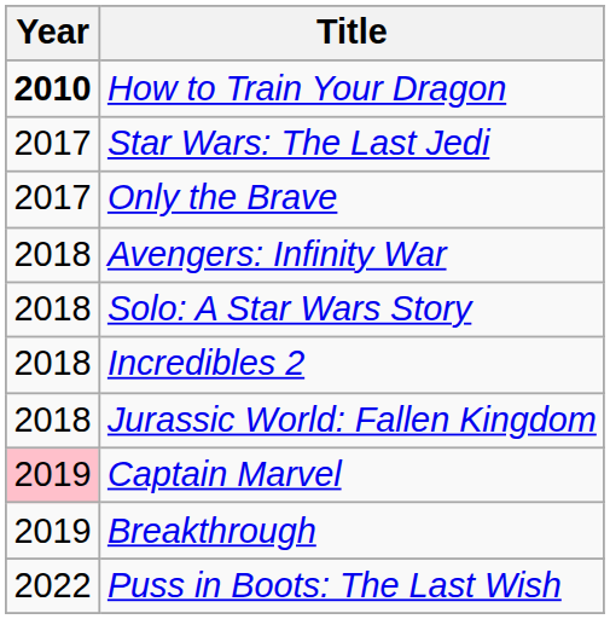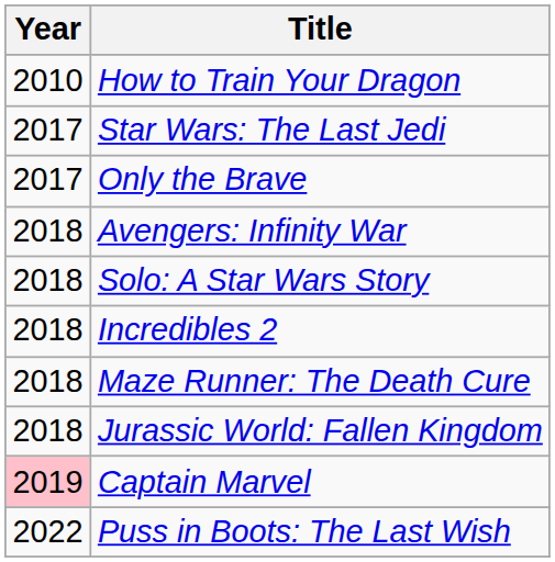 <table class="wikitable sortable">
 <tr>
 <th>Year</th>
 <th>Title</th>
 </tr>
 <tr>
-<td><strong>2010</strong></td>
+<td>2010</td>
 <td><em><a href='#'>How to Train Your Dragon</a></em></td>
 </tr>
 <tr>
 <td>2017</td>
 <td><em><a href='#'>Star Wars: The Last Jedi</a></em></td>
 </tr>
 <tr>
 <td>2017</td>
 <td><em><a href='#'>Only the Brave</a></em></td>
 </tr>
 <tr>
 <td>2018</td>
 <td><em><a href='#'>Avengers: Infinity War</a></em></td>
 </tr>
 <tr>
 <td>2018</td>
 <td><em><a href='#'>Solo: A Star Wars Story</a></em></td>
 </tr>
 <tr>
 <td>2018</td>
 <td><em><a href='#'>Incredibles 2</a></em></td>
 </tr>
 <tr>
 <td>2018</td>
+<td><em><a href='#'>Maze Runner: The Death Cure</a></em></td>
+</tr>
+<tr>
+<td>2018</td>
 <td><em><a href='#'>Jurassic World: Fallen Kingdom</a></em></td>
 </tr>
 <tr>
 <td style="background: pink;">2019</td>
 <td><em><a href='#'>Captain Marvel</a></em></td>
 </tr>
 <tr>
-<td>2019</td>
-<td><em><a href='#'>Breakthrough</a></em></td>
-</tr>
-<tr>
 <td>2022</td>
 <td><em><a href='#'>Puss in Boots: The Last Wish</a></em></td>
 </tr>
 </table>
